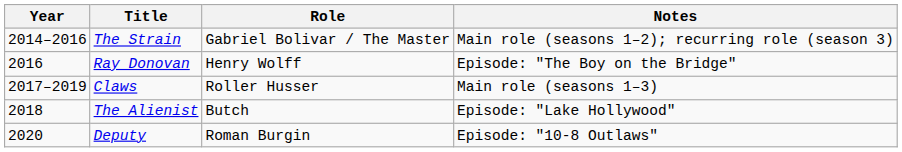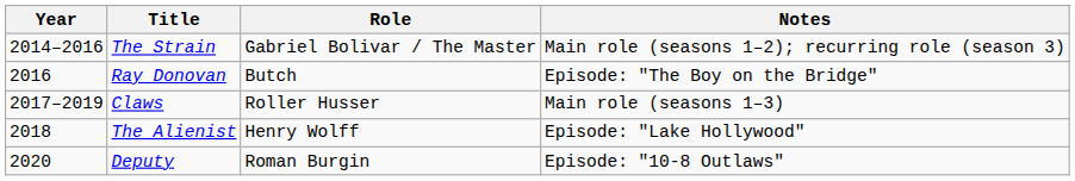 <table class="wikitable">
 <tr>
 <th>Year</th>
 <th>Title</th>
 <th>Role</th>
 <th>Notes</th>
 </tr>
 <tr>
 <td>2014–2016</td>
 <td><em><a href='#'>The Strain</a></em></td>
 <td>Gabriel Bolivar / The Master</td>
 <td>Main role (seasons 1–2); recurring role (season 3)</td>
 </tr>
 <tr>
 <td>2016</td>
 <td><em><a href='#'>Ray Donovan</a></em></td>
-<td>Henry Wolff</td>
+<td>Butch</td>
 <td>Episode: "The Boy on the Bridge"</td>
 </tr>
 <tr>
 <td>2017–2019</td>
 <td><em><a href='#'>Claws</a></em></td>
 <td>Roller Husser</td>
 <td>Main role (seasons 1–3)</td>
 </tr>
 <tr>
 <td>2018</td>
 <td><em><a href='#'>The Alienist</a></em></td>
-<td>Butch</td>
+<td>Henry Wolff</td>
 <td>Episode: "Lake Hollywood"</td>
 </tr>
 <tr>
 <td>2020</td>
 <td><em><a href='#'>Deputy</a></em></td>
 <td>Roman Burgin</td>
 <td>Episode: "10-8 Outlaws"</td>
 </tr>
 </table>
